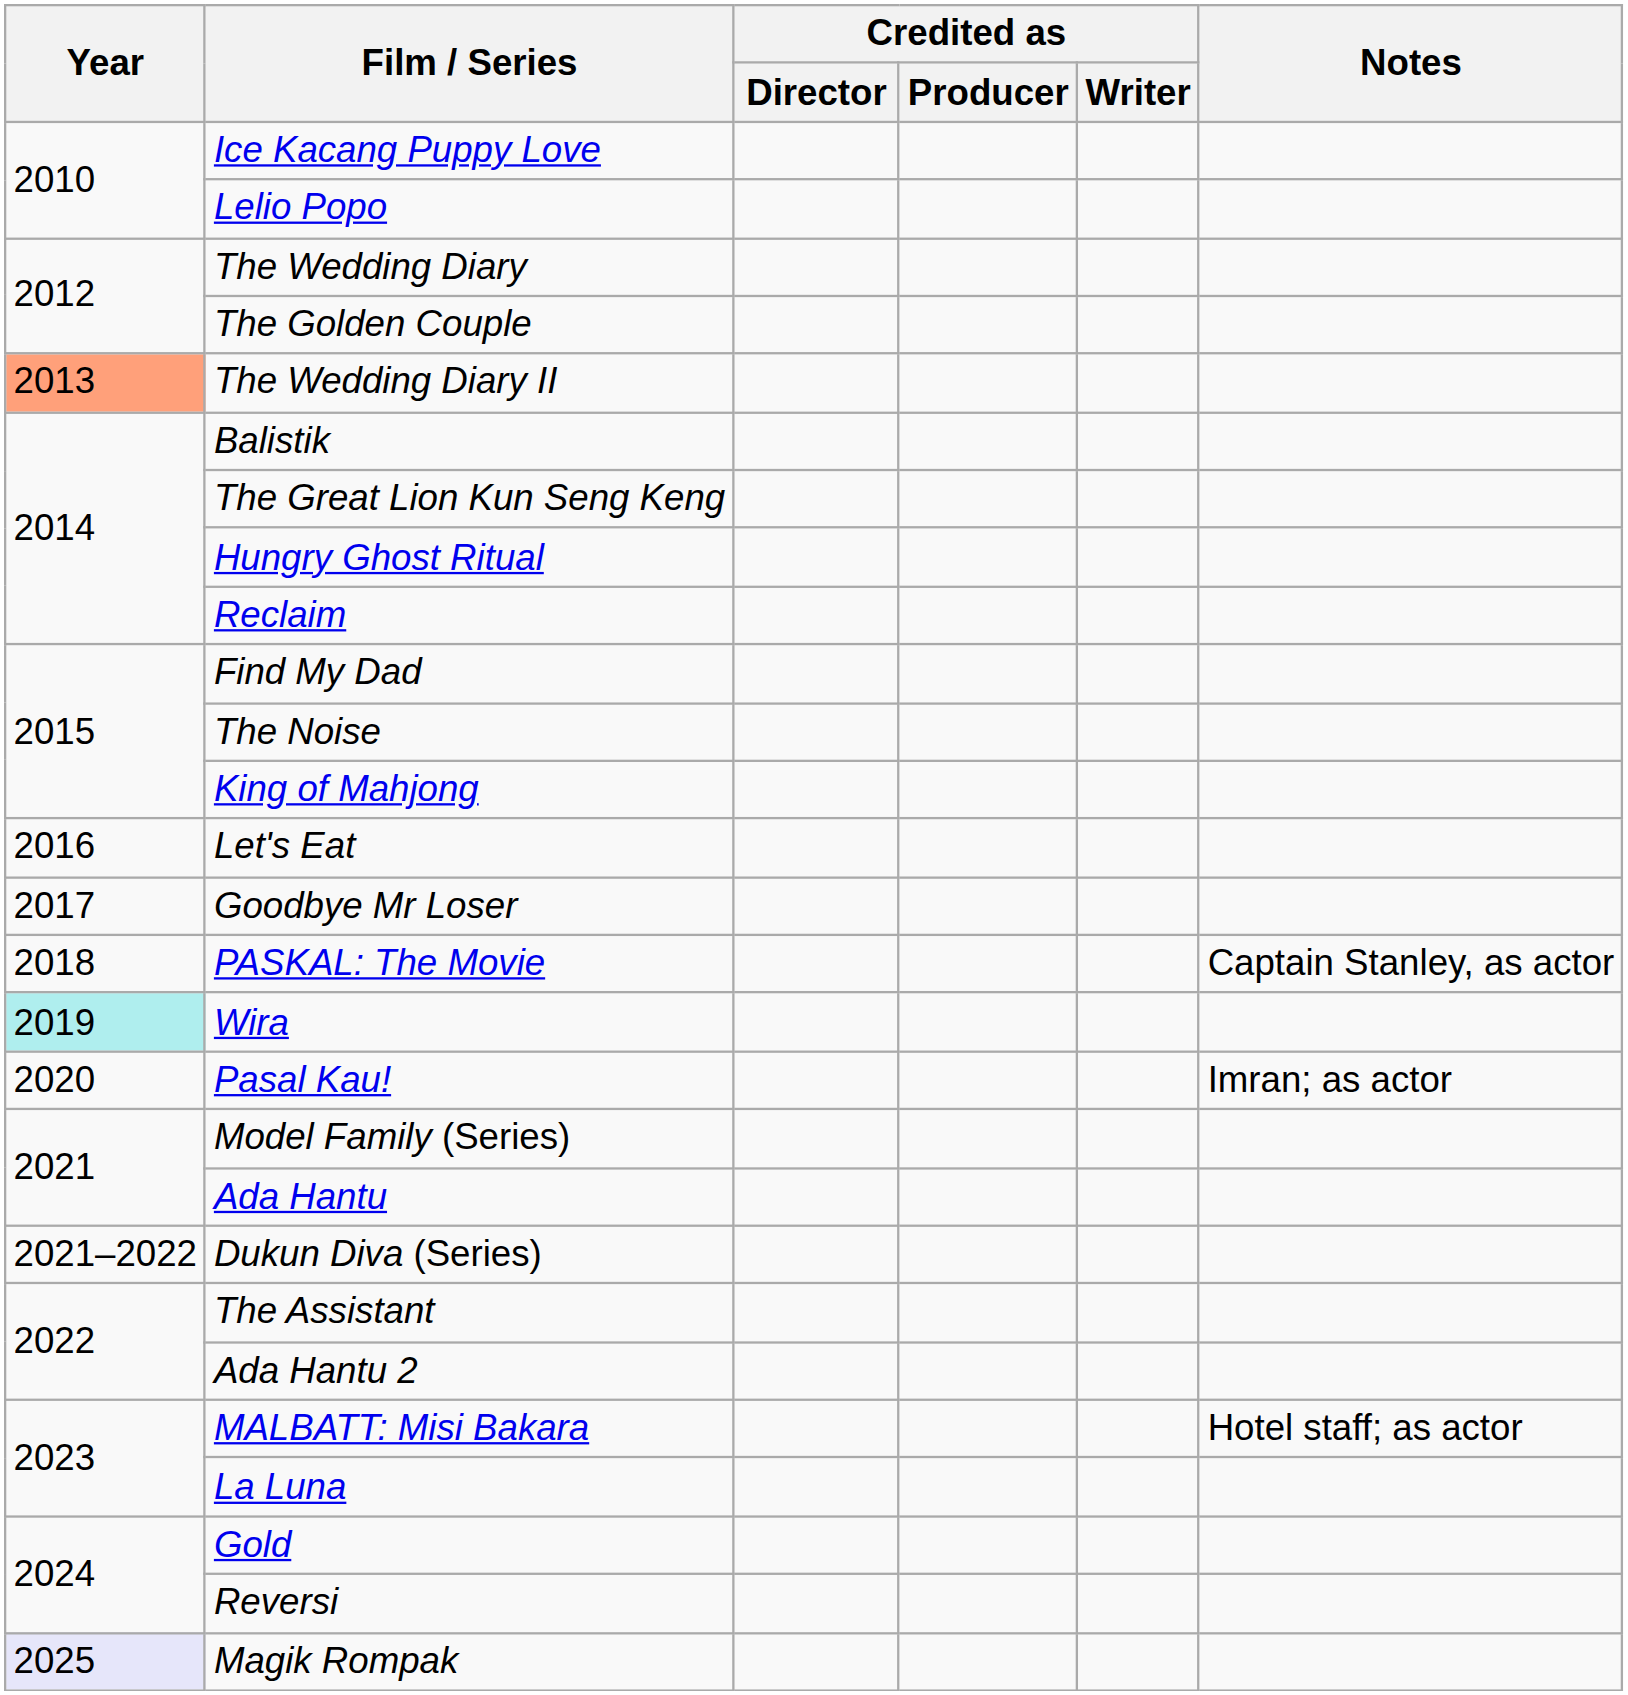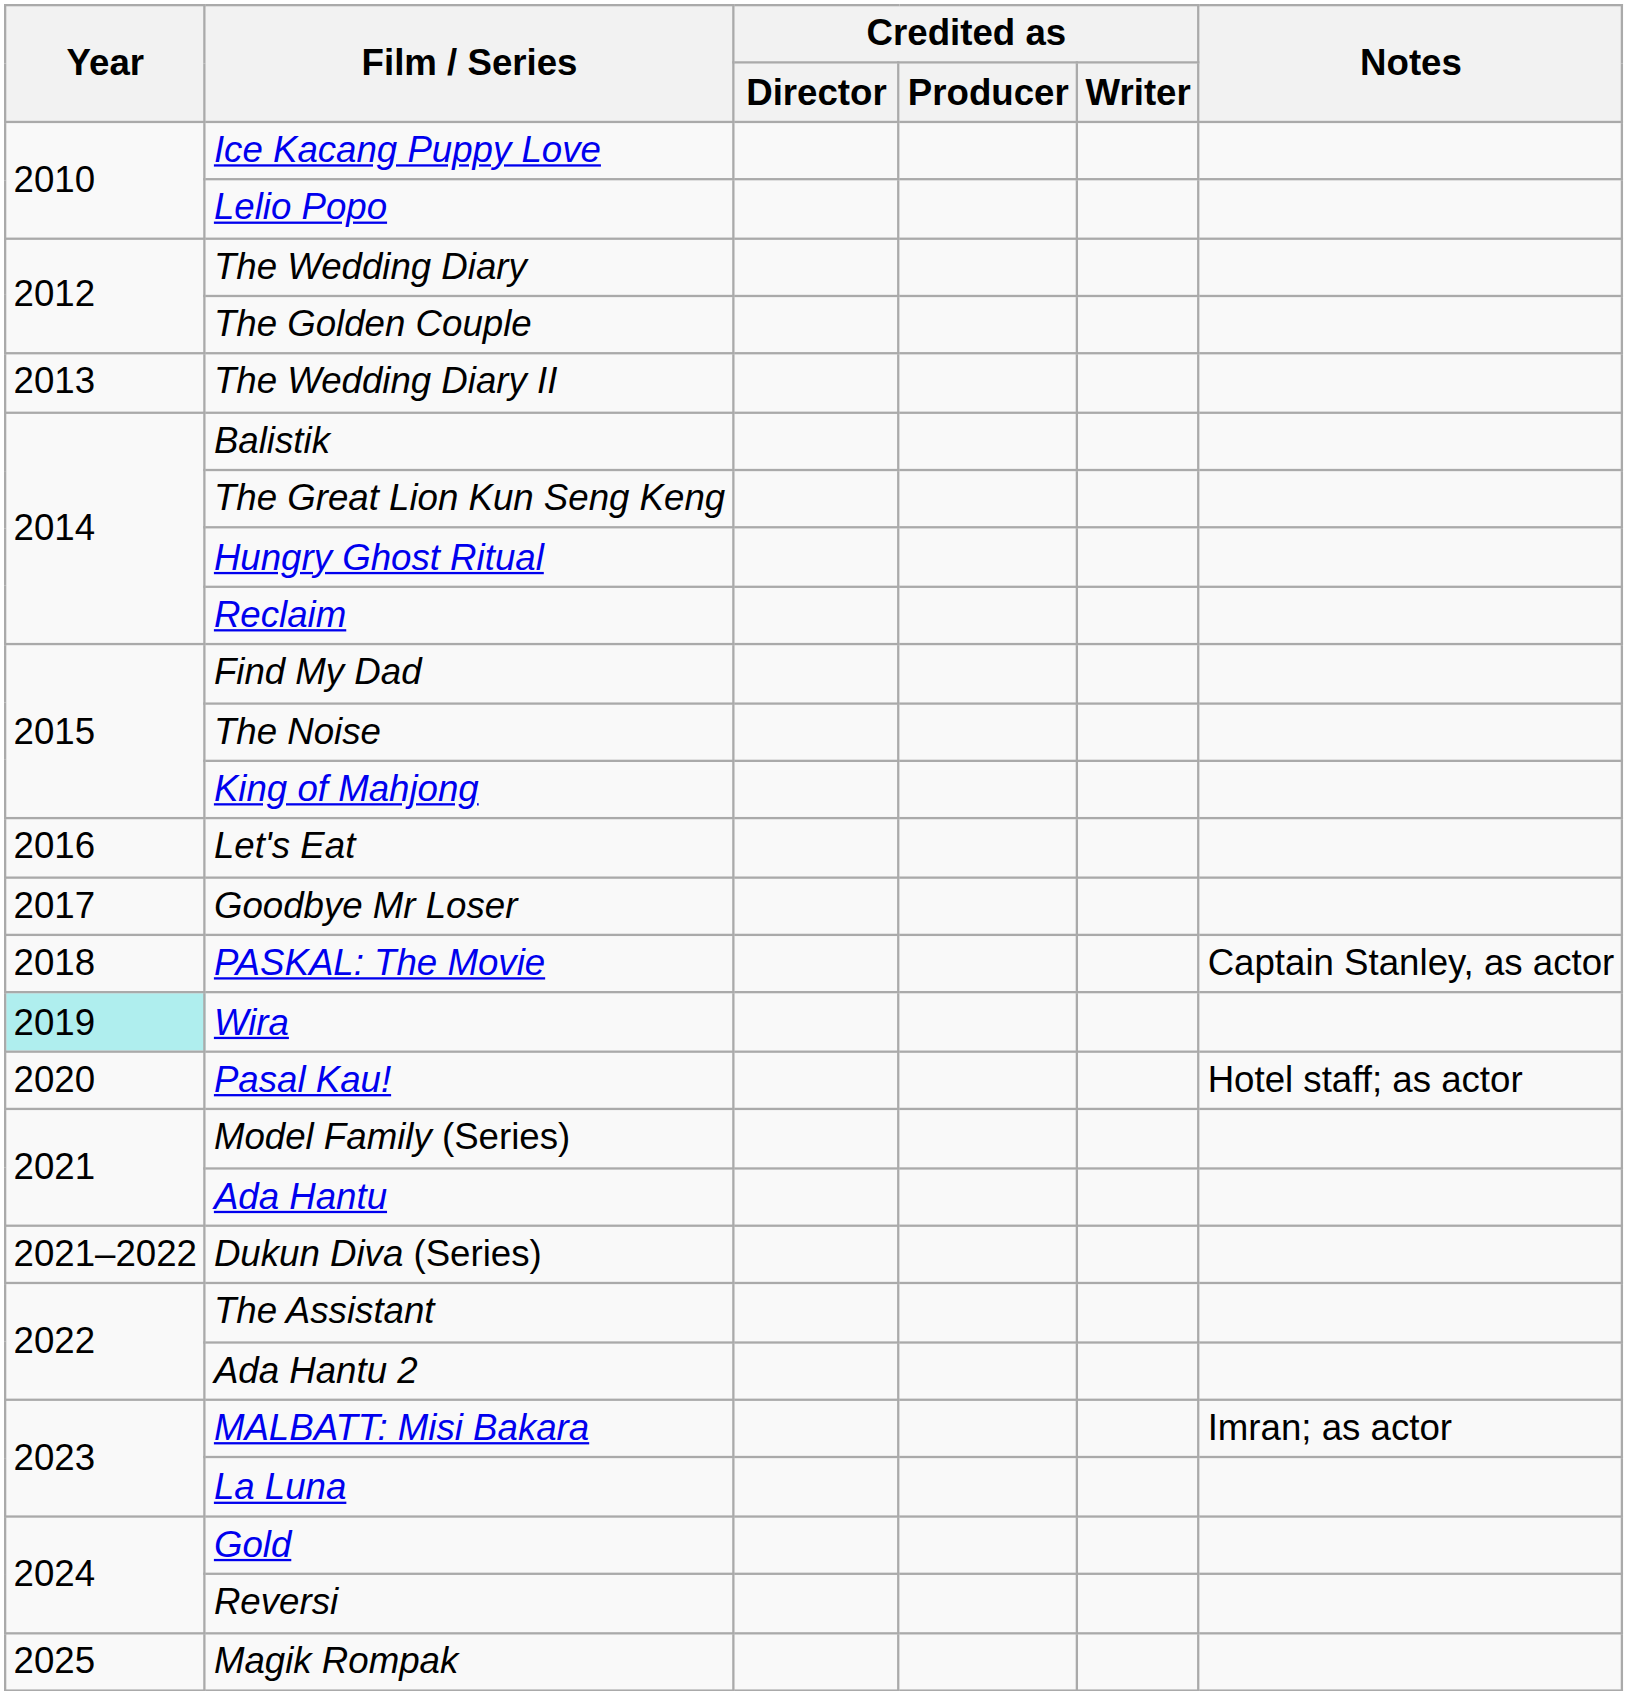 <table class="wikitable">
 <tr>
 <th rowspan="2">Year</th>
 <th rowspan="2">Film / Series</th>
 <th colspan="3">Credited as</th>
 <th rowspan="2">Notes</th>
 </tr>
 <tr>
 <th width="65">Director</th>
 <th width="65">Producer</th>
 <th>Writer</th>
 </tr>
 <tr>
 <td rowspan="2">2010</td>
 <td><em><a href='#'>Ice Kacang Puppy Love</a></em></td>
 <td></td>
 <td></td>
 <td></td>
 <td></td>
 </tr>
 <tr>
 <td><em><a href='#'>Lelio Popo</a></em></td>
 <td></td>
 <td></td>
 <td></td>
 <td></td>
 </tr>
 <tr>
 <td rowspan="2">2012</td>
 <td><em>The Wedding Diary</em></td>
 <td></td>
 <td></td>
 <td></td>
 <td></td>
 </tr>
 <tr>
 <td><em>The Golden Couple</em></td>
 <td></td>
 <td></td>
 <td></td>
 <td></td>
 </tr>
 <tr>
-<td style="background: lightsalmon;">2013</td>
+<td>2013</td>
 <td><em>The Wedding Diary II</em></td>
 <td></td>
 <td></td>
 <td></td>
 <td></td>
 </tr>
 <tr>
 <td rowspan="4">2014</td>
 <td><em>Balistik</em></td>
 <td></td>
 <td></td>
 <td></td>
 <td></td>
 </tr>
 <tr>
 <td><em>The Great Lion Kun Seng Keng</em></td>
 <td></td>
 <td></td>
 <td></td>
 <td></td>
 </tr>
 <tr>
 <td><em><a href='#'>Hungry Ghost Ritual</a></em></td>
 <td></td>
 <td></td>
 <td></td>
 <td></td>
 </tr>
 <tr>
 <td><em><a href='#'>Reclaim</a></em></td>
 <td></td>
 <td></td>
 <td></td>
 <td></td>
 </tr>
 <tr>
 <td rowspan="3">2015</td>
 <td><em>Find My Dad</em></td>
 <td></td>
 <td></td>
 <td></td>
 <td></td>
 </tr>
 <tr>
 <td><em>The Noise</em></td>
 <td></td>
 <td></td>
 <td></td>
 <td></td>
 </tr>
 <tr>
 <td><em><a href='#'>King of Mahjong</a></em></td>
 <td></td>
 <td></td>
 <td></td>
 <td></td>
 </tr>
 <tr>
 <td>2016</td>
 <td><em>Let's Eat</em></td>
 <td></td>
 <td></td>
 <td></td>
 <td></td>
 </tr>
 <tr>
 <td>2017</td>
 <td><em>Goodbye Mr Loser</em></td>
 <td></td>
 <td></td>
 <td></td>
 <td></td>
 </tr>
 <tr>
 <td>2018</td>
 <td><em><a href='#'>PASKAL: The Movie</a></em></td>
 <td></td>
 <td></td>
 <td></td>
 <td>Captain Stanley, as actor</td>
 </tr>
 <tr>
 <td style="background: paleturquoise;">2019</td>
 <td><em><a href='#'>Wira</a></em></td>
 <td></td>
 <td></td>
 <td></td>
 <td></td>
 </tr>
 <tr>
 <td>2020</td>
 <td><em><a href='#'>Pasal Kau!</a></em></td>
 <td></td>
 <td></td>
 <td></td>
-<td>Imran; as actor</td>
+<td>Hotel staff; as actor</td>
 </tr>
 <tr>
 <td rowspan="2">2021</td>
 <td><em>Model Family</em> (Series)</td>
 <td></td>
 <td></td>
 <td></td>
 <td></td>
 </tr>
 <tr>
 <td><em><a href='#'>Ada Hantu</a></em></td>
 <td></td>
 <td></td>
 <td></td>
 <td></td>
 </tr>
 <tr>
 <td>2021–2022</td>
 <td><em>Dukun Diva</em> (Series)</td>
 <td></td>
 <td></td>
 <td></td>
 <td></td>
 </tr>
 <tr>
 <td rowspan="2">2022</td>
 <td><em>The Assistant</em></td>
 <td></td>
 <td></td>
 <td></td>
 <td></td>
 </tr>
 <tr>
 <td><em>Ada Hantu 2</em></td>
 <td></td>
 <td></td>
 <td></td>
 <td></td>
 </tr>
 <tr>
 <td rowspan="2">2023</td>
 <td><em><a href='#'>MALBATT: Misi Bakara</a></em></td>
 <td></td>
 <td></td>
 <td></td>
-<td>Hotel staff; as actor</td>
+<td>Imran; as actor</td>
 </tr>
 <tr>
 <td><em><a href='#'>La Luna</a></em></td>
 <td></td>
 <td></td>
 <td></td>
 <td></td>
 </tr>
 <tr>
 <td rowspan="2">2024</td>
 <td><em><a href='#'>Gold</a></em></td>
 <td></td>
 <td></td>
 <td></td>
 <td></td>
 </tr>
 <tr>
 <td><em>Reversi</em></td>
 <td></td>
 <td></td>
 <td></td>
 <td></td>
 </tr>
 <tr>
-<td style="background: lavender;">2025</td>
+<td>2025</td>
 <td><em>Magik Rompak</em></td>
 <td></td>
 <td></td>
 <td></td>
 <td></td>
 </tr>
 </table>
